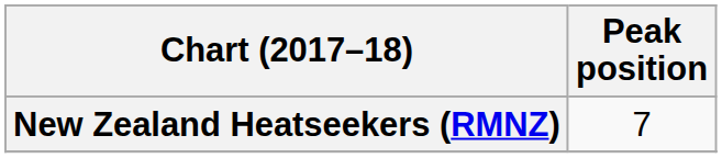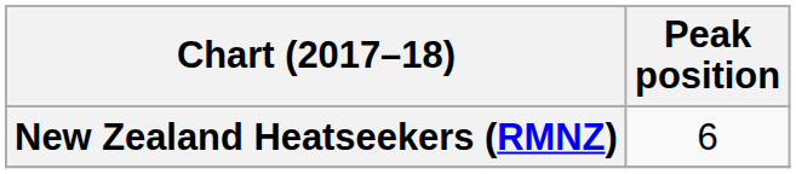 <table class="wikitable sortable plainrowheaders" style="text-align:center">
 <tr>
 <th scope="col">Chart (2017–18)</th>
 <th scope="col">Peak<br>position</th>
 </tr>
 <tr>
 <th scope="row">New Zealand Heatseekers (<a href='#'>RMNZ</a>)</th>
-<td>7</td>
+<td>6</td>
 </tr>
 <tr>
 </tr>
 <tr>
 </tr>
 <tr>
 </tr>
 </table>
